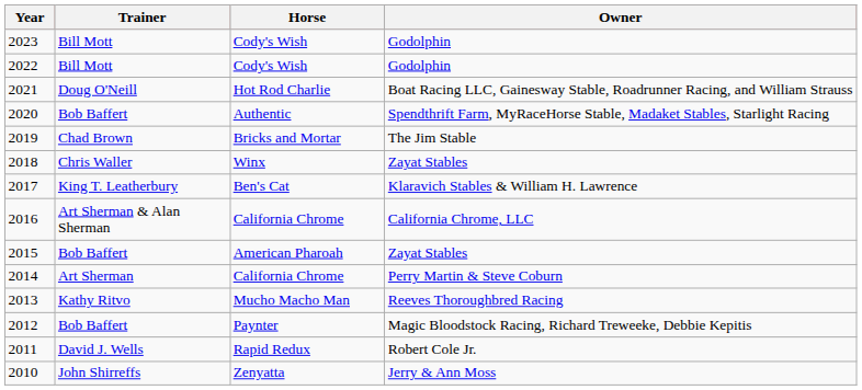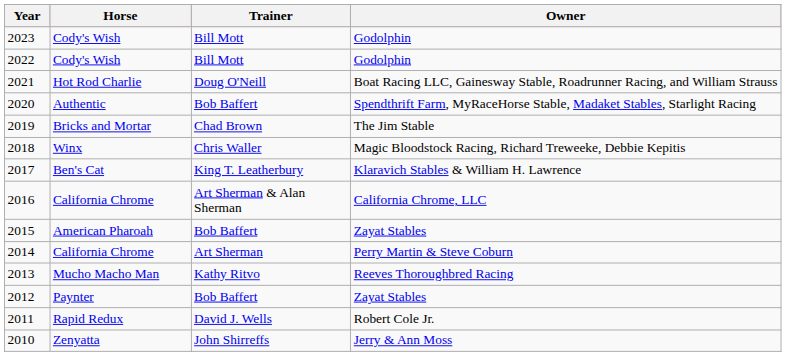 <table class = "wikitable sortable" | border="1" cellpadding="0" style="border-collapse: collapse; font-size:90%">
 <tr style="background:#b94e48; text-align:center;">
 <th style="width:42px;"><strong>Year</strong><br></th>
+<th style="width:145px;"><strong>Horse</strong><br></th>
 <th style="width:165px;"><strong>Trainer</strong><br></th>
-<th style="width:145px;"><strong>Horse</strong><br></th>
 <th style=><strong>Owner</strong></th>
 </tr>
 <tr>
 <td>2023</td>
+<td><a href='#'>Cody's Wish</a></td>
 <td><a href='#'>Bill Mott</a></td>
-<td><a href='#'>Cody's Wish</a></td>
 <td><a href='#'>Godolphin</a></td>
 </tr>
 <tr>
 <td>2022</td>
+<td><a href='#'>Cody's Wish</a></td>
 <td><a href='#'>Bill Mott</a></td>
-<td><a href='#'>Cody's Wish</a></td>
 <td><a href='#'>Godolphin</a></td>
 </tr>
 <tr>
 <td>2021</td>
+<td><a href='#'>Hot Rod Charlie</a></td>
 <td><a href='#'>Doug O'Neill</a></td>
-<td><a href='#'>Hot Rod Charlie</a></td>
 <td>Boat Racing LLC, Gainesway Stable, Roadrunner Racing, and William Strauss</td>
 </tr>
 <tr>
 <td>2020</td>
+<td><a href='#'>Authentic</a></td>
 <td><a href='#'>Bob Baffert</a></td>
-<td><a href='#'>Authentic</a></td>
 <td><a href='#'>Spendthrift Farm</a>, MyRaceHorse Stable, <a href='#'>Madaket Stables</a>, Starlight Racing</td>
 </tr>
 <tr>
 <td>2019</td>
+<td><a href='#'>Bricks and Mortar</a></td>
 <td><a href='#'>Chad Brown</a></td>
-<td><a href='#'>Bricks and Mortar</a></td>
 <td>The Jim Stable</td>
 </tr>
 <tr>
 <td>2018</td>
+<td><a href='#'>Winx</a></td>
 <td><a href='#'>Chris Waller</a></td>
-<td><a href='#'>Winx</a></td>
-<td><a href='#'>Zayat Stables</a></td>
+<td>Magic Bloodstock Racing, Richard Treweeke, Debbie Kepitis</td>
 </tr>
 <tr>
 <td>2017</td>
+<td><a href='#'>Ben's Cat</a></td>
 <td><a href='#'>King T. Leatherbury</a></td>
-<td><a href='#'>Ben's Cat</a></td>
 <td><a href='#'>Klaravich Stables</a> & William H. Lawrence</td>
 </tr>
 <tr>
 <td>2016</td>
+<td><a href='#'>California Chrome</a></td>
 <td><a href='#'>Art Sherman</a> & Alan Sherman</td>
-<td><a href='#'>California Chrome</a></td>
 <td><a href='#'>California Chrome, LLC</a></td>
 </tr>
 <tr>
 <td>2015</td>
+<td><a href='#'>American Pharoah</a></td>
 <td><a href='#'>Bob Baffert</a></td>
-<td><a href='#'>American Pharoah</a></td>
 <td><a href='#'>Zayat Stables</a></td>
 </tr>
 <tr>
 <td>2014</td>
+<td><a href='#'>California Chrome</a></td>
 <td><a href='#'>Art Sherman</a></td>
-<td><a href='#'>California Chrome</a></td>
 <td><a href='#'>Perry Martin & Steve Coburn</a></td>
 </tr>
 <tr>
 <td>2013</td>
+<td><a href='#'>Mucho Macho Man</a></td>
 <td><a href='#'>Kathy Ritvo</a></td>
-<td><a href='#'>Mucho Macho Man</a></td>
 <td><a href='#'>Reeves Thoroughbred Racing</a></td>
 </tr>
 <tr>
 <td>2012</td>
+<td><a href='#'>Paynter</a></td>
 <td><a href='#'>Bob Baffert</a></td>
-<td><a href='#'>Paynter</a></td>
-<td>Magic Bloodstock Racing, Richard Treweeke, Debbie Kepitis</td>
+<td><a href='#'>Zayat Stables</a></td>
 </tr>
 <tr>
 <td>2011</td>
+<td><a href='#'>Rapid Redux</a></td>
 <td><a href='#'>David J. Wells</a></td>
-<td><a href='#'>Rapid Redux</a></td>
 <td>Robert Cole Jr.</td>
 </tr>
 <tr>
 <td>2010</td>
+<td><a href='#'>Zenyatta</a></td>
 <td><a href='#'>John Shirreffs</a></td>
-<td><a href='#'>Zenyatta</a></td>
 <td><a href='#'>Jerry & Ann Moss</a></td>
 </tr>
 </table>
